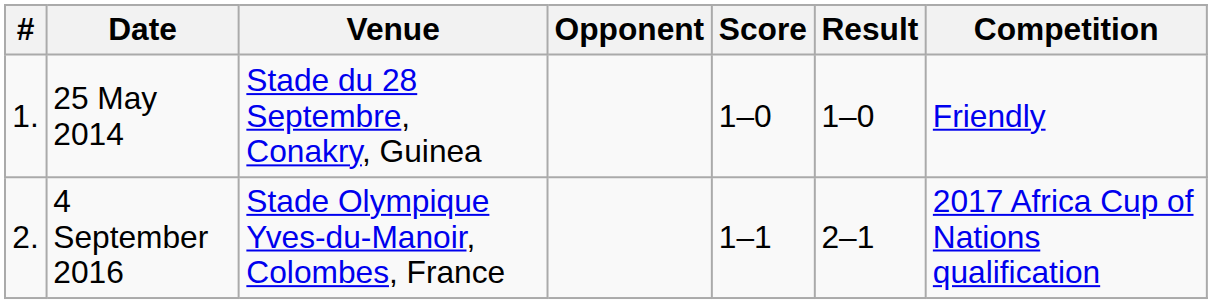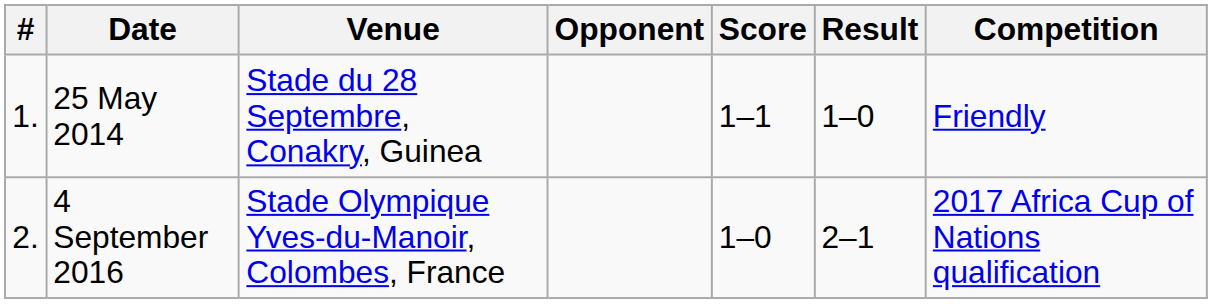 <table class="wikitable">
 <tr>
 <th>#</th>
 <th>Date</th>
 <th>Venue</th>
 <th>Opponent</th>
 <th>Score</th>
 <th>Result</th>
 <th>Competition</th>
 </tr>
 <tr>
 <td>1.</td>
 <td>25 May 2014</td>
 <td><a href='#'>Stade du 28 Septembre</a>, <a href='#'>Conakry</a>, Guinea</td>
 <td></td>
-<td>1–0</td>
+<td>1–1</td>
 <td>1–0</td>
 <td><a href='#'>Friendly</a></td>
 </tr>
 <tr>
 <td>2.</td>
 <td>4 September 2016</td>
 <td><a href='#'>Stade Olympique Yves-du-Manoir</a>, <a href='#'>Colombes</a>, France</td>
 <td></td>
-<td>1–1</td>
+<td>1–0</td>
 <td>2–1</td>
 <td><a href='#'>2017 Africa Cup of Nations qualification</a></td>
 </tr>
 </table>
